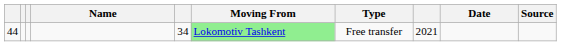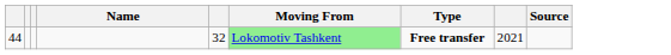 <table class="wikitable plainrowheaders sortable" style="font-size:95%">
 <tr>
 <th></th>
 <th></th>
 <th></th>
 <th scope="col" style="width:190px;">Name</th>
 <th></th>
 <th scope="col" style="width:190px;">Moving From</th>
 <th scope="col" style="width:100px;">Type</th>
 <th></th>
-<th scope="col" style="width:100px;">Date</th>
 <th>Source</th>
 </tr>
 <tr>
 <td align=center>44</td>
 <td align=center></td>
 <td align=center></td>
 <td></td>
-<td align=center>34</td>
+<td align=center>32</td>
 <td style="background: lightgreen;"> <a href='#'>Lokomotiv Tashkent</a></td>
-<td align=center>Free transfer</td>
+<td align=center><strong>Free transfer</strong></td>
 <td align=center>2021</td>
-<td align=center></td>
 <td align=center></td>
 </tr>
 </table>
